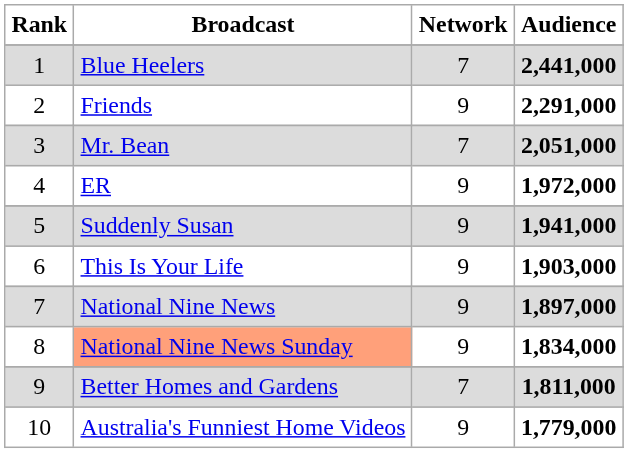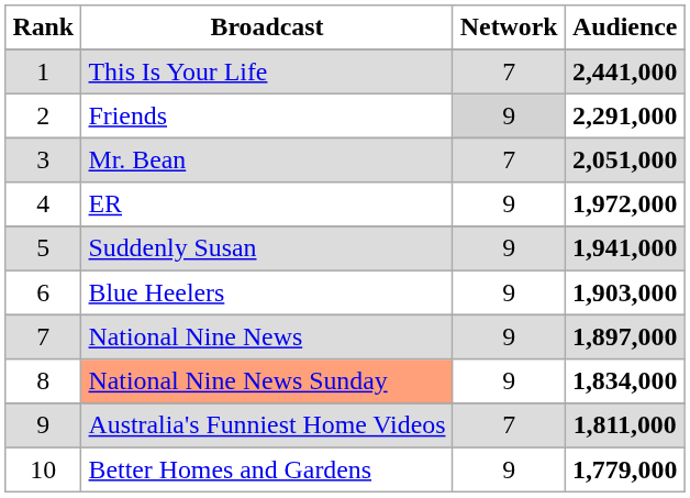 <table border="1" cellpadding="4" cel lspacing="0" style="border:1px solid #aaa; border-collapse:collapse">
 <tr bgcolor="white">
 <th><strong>Rank</strong></th>
 <th><strong>Broadcast</strong></th>
 <th><strong>Network</strong></th>
 <th><strong>Audience</strong></th>
 </tr>
 <tr>
 </tr>
 <tr bgcolor=gainsboro>
 <td align="center">1</td>
-<td><a href='#'>Blue Heelers</a></td>
+<td><a href='#'>This Is Your Life</a></td>
 <td align="center">7</td>
 <th>2,441,000</th>
 </tr>
 <tr>
 <td align="center">2</td>
 <td><a href='#'>Friends</a></td>
-<td align="center">9</td>
+<td align="center" style="background: lightgrey;">9</td>
 <th>2,291,000</th>
 </tr>
 <tr>
 </tr>
 <tr bgcolor=gainsboro>
 <td align="center">3</td>
 <td><a href='#'>Mr. Bean</a></td>
 <td align="center">7</td>
 <th>2,051,000</th>
 </tr>
 <tr>
 <td align="center">4</td>
 <td><a href='#'>ER</a></td>
 <td align="center">9</td>
 <th>1,972,000</th>
 </tr>
 <tr>
 </tr>
 <tr bgcolor=gainsboro>
 <td align="center">5</td>
 <td><a href='#'>Suddenly Susan</a></td>
 <td align="center">9</td>
 <th>1,941,000</th>
 </tr>
 <tr>
 <td align="center">6</td>
-<td><a href='#'>This Is Your Life</a></td>
+<td><a href='#'>Blue Heelers</a></td>
 <td align="center">9</td>
 <th>1,903,000</th>
 </tr>
 <tr>
 </tr>
 <tr bgcolor=gainsboro>
 <td align="center">7</td>
 <td><a href='#'>National Nine News</a></td>
 <td align="center">9</td>
 <th>1,897,000</th>
 </tr>
 <tr>
 <td align="center">8</td>
 <td style="background: lightsalmon;"><a href='#'>National Nine News Sunday</a></td>
 <td align="center">9</td>
 <th>1,834,000</th>
 </tr>
 <tr>
 </tr>
 <tr bgcolor=gainsboro>
 <td align="center">9</td>
-<td><a href='#'>Better Homes and Gardens</a></td>
+<td><a href='#'>Australia's Funniest Home Videos</a></td>
 <td align="center">7</td>
 <th>1,811,000</th>
 </tr>
 <tr>
 <td align="center">10</td>
-<td><a href='#'>Australia's Funniest Home Videos</a></td>
+<td><a href='#'>Better Homes and Gardens</a></td>
 <td align="center">9</td>
 <th>1,779,000</th>
 </tr>
 </table>
